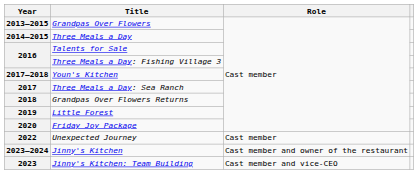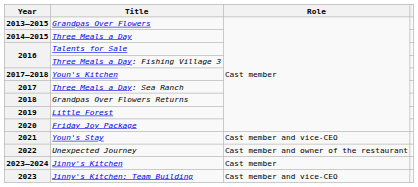 <table class="wikitable sortable plainrowheaders">
 <tr>
 <th>Year</th>
 <th>Title</th>
 <th>Role</th>
 <th scope="col" class="unsortable"></th>
 </tr>
 <tr>
 <th scope="row">2013–2015</th>
 <td><em><a href='#'>Grandpas Over Flowers</a></em></td>
 <td rowspan="9">Cast member</td>
 <td></td>
 </tr>
 <tr>
 <th scope="row">2014–2015</th>
 <td><em><a href='#'>Three Meals a Day</a></em></td>
 <td></td>
 </tr>
 <tr>
 <th scope="row" rowspan=2>2016</th>
 <td><em><a href='#'>Talents for Sale</a></em></td>
 <td></td>
 </tr>
 <tr>
 <td><em><a href='#'>Three Meals a Day</a>: Fishing Village 3 </em></td>
 <td></td>
 </tr>
 <tr>
 <th scope="row">2017–2018</th>
 <td><em><a href='#'>Youn's Kitchen</a></em></td>
 <td></td>
 </tr>
 <tr>
 <th scope="row">2017</th>
 <td><em><a href='#'>Three Meals a Day</a>: Sea Ranch</em></td>
 <td></td>
 </tr>
 <tr>
 <th scope="row">2018</th>
 <td><em>Grandpas Over Flowers Returns</em></td>
 <td></td>
 </tr>
 <tr>
 <th scope="row">2019</th>
 <td><em><a href='#'>Little Forest</a></em></td>
 <td></td>
 </tr>
 <tr>
 <th scope="row">2020</th>
 <td><em><a href='#'>Friday Joy Package</a></em></td>
 <td></td>
 </tr>
 <tr>
+<th scope="row">2021</th>
+<td><em><a href='#'>Youn's Stay</a></em></td>
+<td>Cast member and vice-CEO</td>
+<td></td>
+</tr>
+<tr>
 <th scope="row">2022</th>
 <td><em>Unexpected Journey</em></td>
-<td>Cast member</td>
+<td>Cast member and owner of the restaurant</td>
 <td></td>
 </tr>
 <tr>
 <th scope="row">2023–2024</th>
 <td><em><a href='#'>Jinny's Kitchen</a></em></td>
-<td>Cast member and owner of the restaurant</td>
+<td>Cast member</td>
 <td></td>
 </tr>
 <tr>
 <th scope="row">2023</th>
 <td><em><a href='#'>Jinny's Kitchen: Team Building</a></em></td>
 <td>Cast member and vice-CEO</td>
 <td></td>
 </tr>
 </table>
